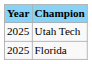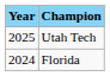 <table class="wikitable" style="font-size:85%;">
 <tr ! style="background-color: #87D3F8;">
 <td><strong>Year</strong></td>
 <td><strong>Champion</strong></td>
 </tr>
 <tr --->
 <td>2025</td>
 <td>Utah Tech</td>
 </tr>
 <tr>
-<td>2025</td>
+<td>2024</td>
 <td>Florida</td>
 </tr>
 </table>
